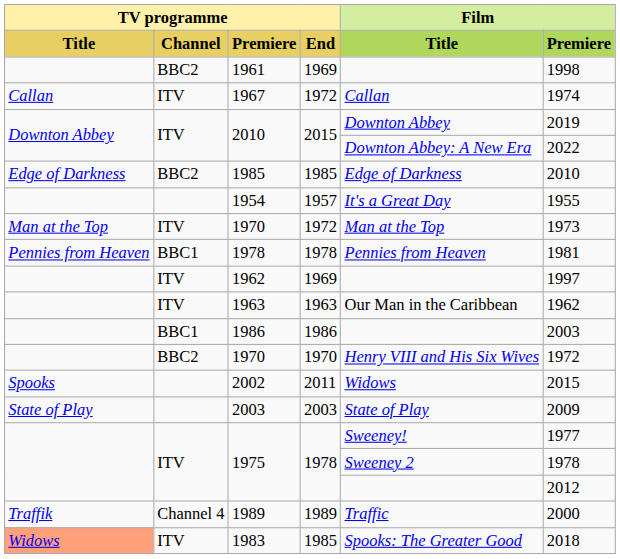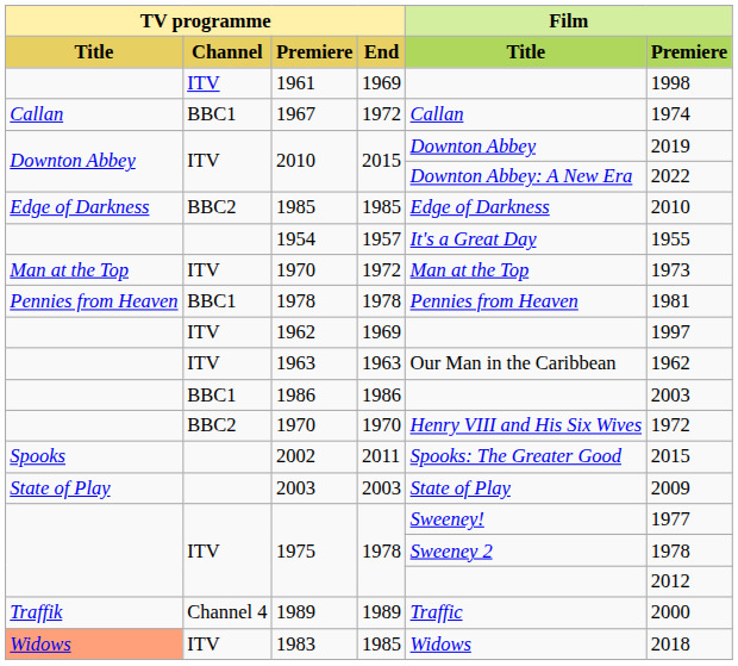 <table class="wikitable sortable">
 <tr>
 <th scope="col" colspan="4" style="background-color:#FFF0AA">TV programme</th>
 <th scope="col" colspan="2" style="background-color:#D4EE9F">Film</th>
 </tr>
 <tr>
 <th scope="col" style="background-color:#E7D061">Title</th>
 <th scope="col" style="background-color:#E7D061">Channel</th>
 <th scope="col" style="background-color:#E7D061">Premiere</th>
 <th scope="col" style="background-color:#E7D061">End</th>
 <th scope="col" style="background-color:#AED75B">Title</th>
 <th scope="col" style="background-color:#AED75B">Premiere</th>
 </tr>
 <tr>
 <td><em></em></td>
-<td>BBC2</td>
+<td><a href='#'>ITV</a></td>
 <td>1961</td>
 <td>1969</td>
 <td><em></em></td>
 <td>1998</td>
 </tr>
 <tr>
 <td><em><a href='#'>Callan</a></em></td>
-<td>ITV</td>
+<td>BBC1</td>
 <td>1967</td>
 <td>1972</td>
 <td><em><a href='#'>Callan</a></em></td>
 <td>1974</td>
 </tr>
 <tr>
 <td rowspan=2><em><a href='#'>Downton Abbey</a></em></td>
 <td rowspan=2>ITV</td>
 <td rowspan=2>2010</td>
 <td rowspan=2>2015</td>
 <td><em><a href='#'>Downton Abbey</a></em></td>
 <td>2019</td>
 </tr>
 <tr>
 <td><em><a href='#'>Downton Abbey: A New Era</a></em></td>
 <td>2022</td>
 </tr>
 <tr>
 <td><em><a href='#'>Edge of Darkness</a></em></td>
 <td>BBC2</td>
 <td>1985</td>
 <td>1985</td>
 <td><em><a href='#'>Edge of Darkness</a></em></td>
 <td>2010</td>
 </tr>
 <tr>
 <td><em></em></td>
 <td></td>
 <td>1954</td>
 <td>1957</td>
 <td><em><a href='#'>It's a Great Day</a></em></td>
 <td>1955</td>
 </tr>
 <tr>
 <td><em><a href='#'>Man at the Top</a></em></td>
 <td>ITV</td>
 <td>1970</td>
 <td>1972</td>
 <td><em><a href='#'>Man at the Top</a></em></td>
 <td>1973</td>
 </tr>
 <tr>
 <td><em><a href='#'>Pennies from Heaven</a></em></td>
 <td>BBC1</td>
 <td>1978</td>
 <td>1978</td>
 <td><em><a href='#'>Pennies from Heaven</a></em></td>
 <td>1981</td>
 </tr>
 <tr>
 <td><em></em></td>
 <td>ITV</td>
 <td>1962</td>
 <td>1969</td>
 <td><em></em></td>
 <td>1997</td>
 </tr>
 <tr>
 <td><em></em></td>
 <td>ITV</td>
 <td>1963</td>
 <td>1963</td>
 <td>Our Man in the Caribbean</td>
 <td>1962</td>
 </tr>
 <tr>
 <td><em></em></td>
 <td>BBC1</td>
 <td>1986</td>
 <td>1986</td>
 <td><em></em></td>
 <td>2003</td>
 </tr>
 <tr>
 <td><em></em></td>
 <td>BBC2</td>
 <td>1970</td>
 <td>1970</td>
 <td><em><a href='#'>Henry VIII and His Six Wives</a></em></td>
 <td>1972</td>
 </tr>
 <tr>
 <td><em><a href='#'>Spooks</a></em></td>
 <td></td>
 <td>2002</td>
 <td>2011</td>
-<td><em><a href='#'>Widows</a></em></td>
+<td><em><a href='#'>Spooks: The Greater Good</a></em></td>
 <td>2015</td>
 </tr>
 <tr>
 <td><em><a href='#'>State of Play</a></em></td>
 <td></td>
 <td>2003</td>
 <td>2003</td>
 <td><em><a href='#'>State of Play</a></em></td>
 <td>2009</td>
 </tr>
 <tr>
 <td rowspan="3"><em></em></td>
 <td rowspan="3">ITV</td>
 <td rowspan="3">1975</td>
 <td rowspan="3">1978</td>
 <td><em><a href='#'>Sweeney!</a></em></td>
 <td>1977</td>
 </tr>
 <tr>
 <td><em><a href='#'>Sweeney 2</a></em></td>
 <td>1978</td>
 </tr>
 <tr>
 <td><em></em></td>
 <td>2012</td>
 </tr>
 <tr>
 <td><em><a href='#'>Traffik</a></em></td>
 <td>Channel 4</td>
 <td>1989</td>
 <td>1989</td>
 <td><em><a href='#'>Traffic</a></em></td>
 <td>2000</td>
 </tr>
 <tr>
 <td style="background: lightsalmon;"><em><a href='#'>Widows</a></em></td>
 <td>ITV</td>
 <td>1983</td>
 <td>1985</td>
-<td><em><a href='#'>Spooks: The Greater Good</a></em></td>
+<td><em><a href='#'>Widows</a></em></td>
 <td>2018</td>
 </tr>
 </table>
